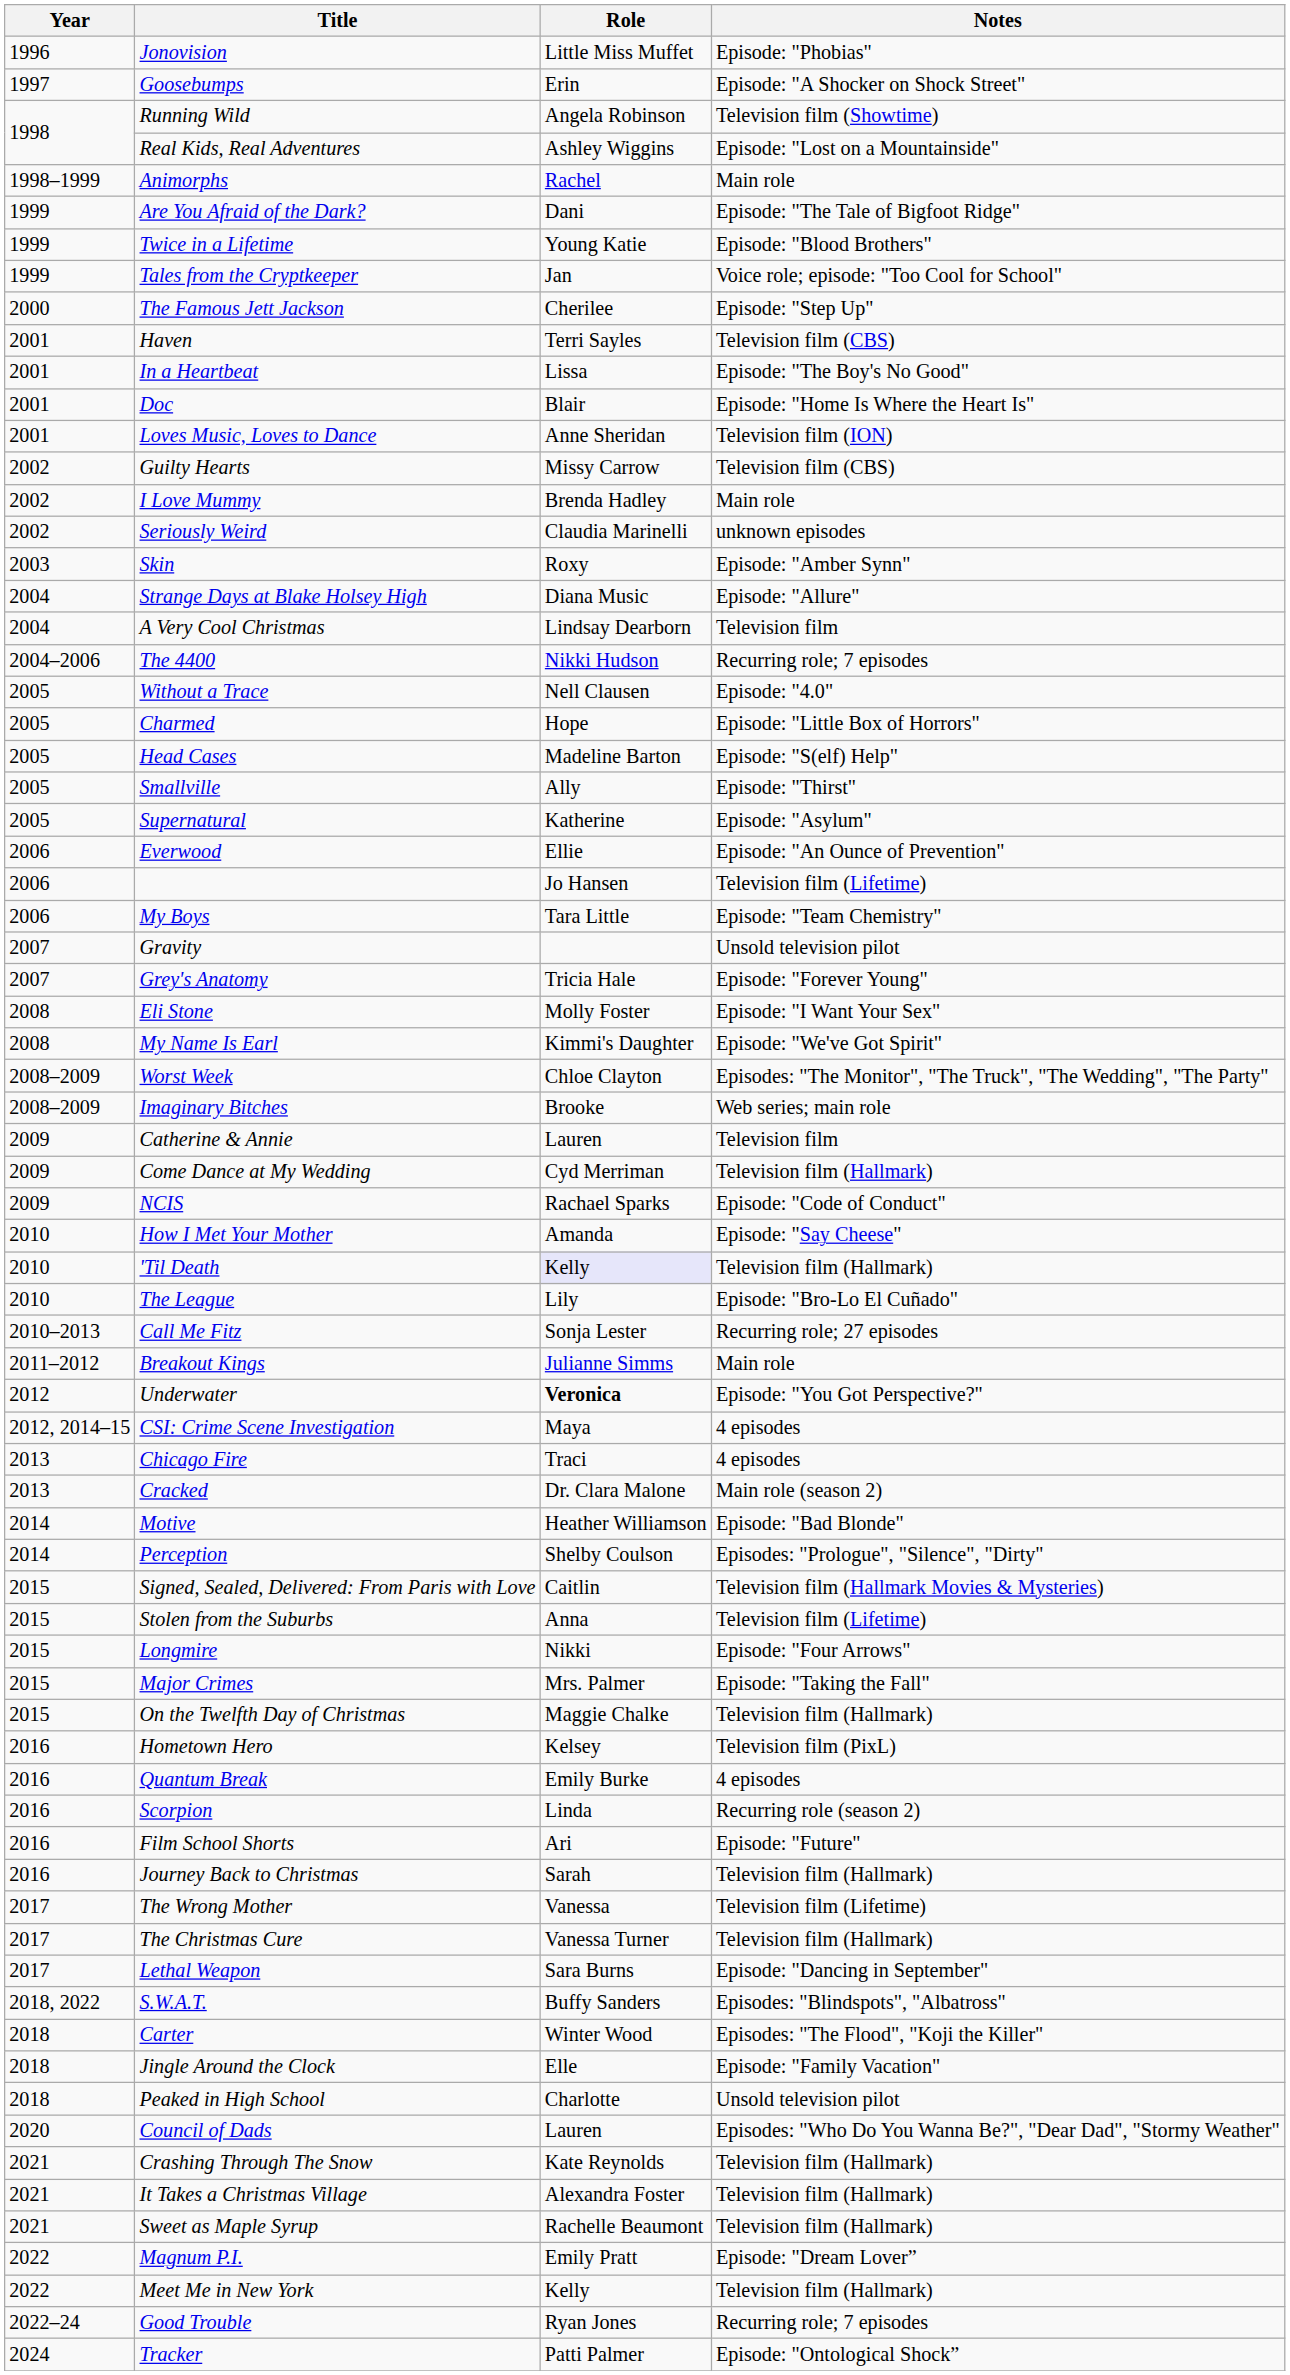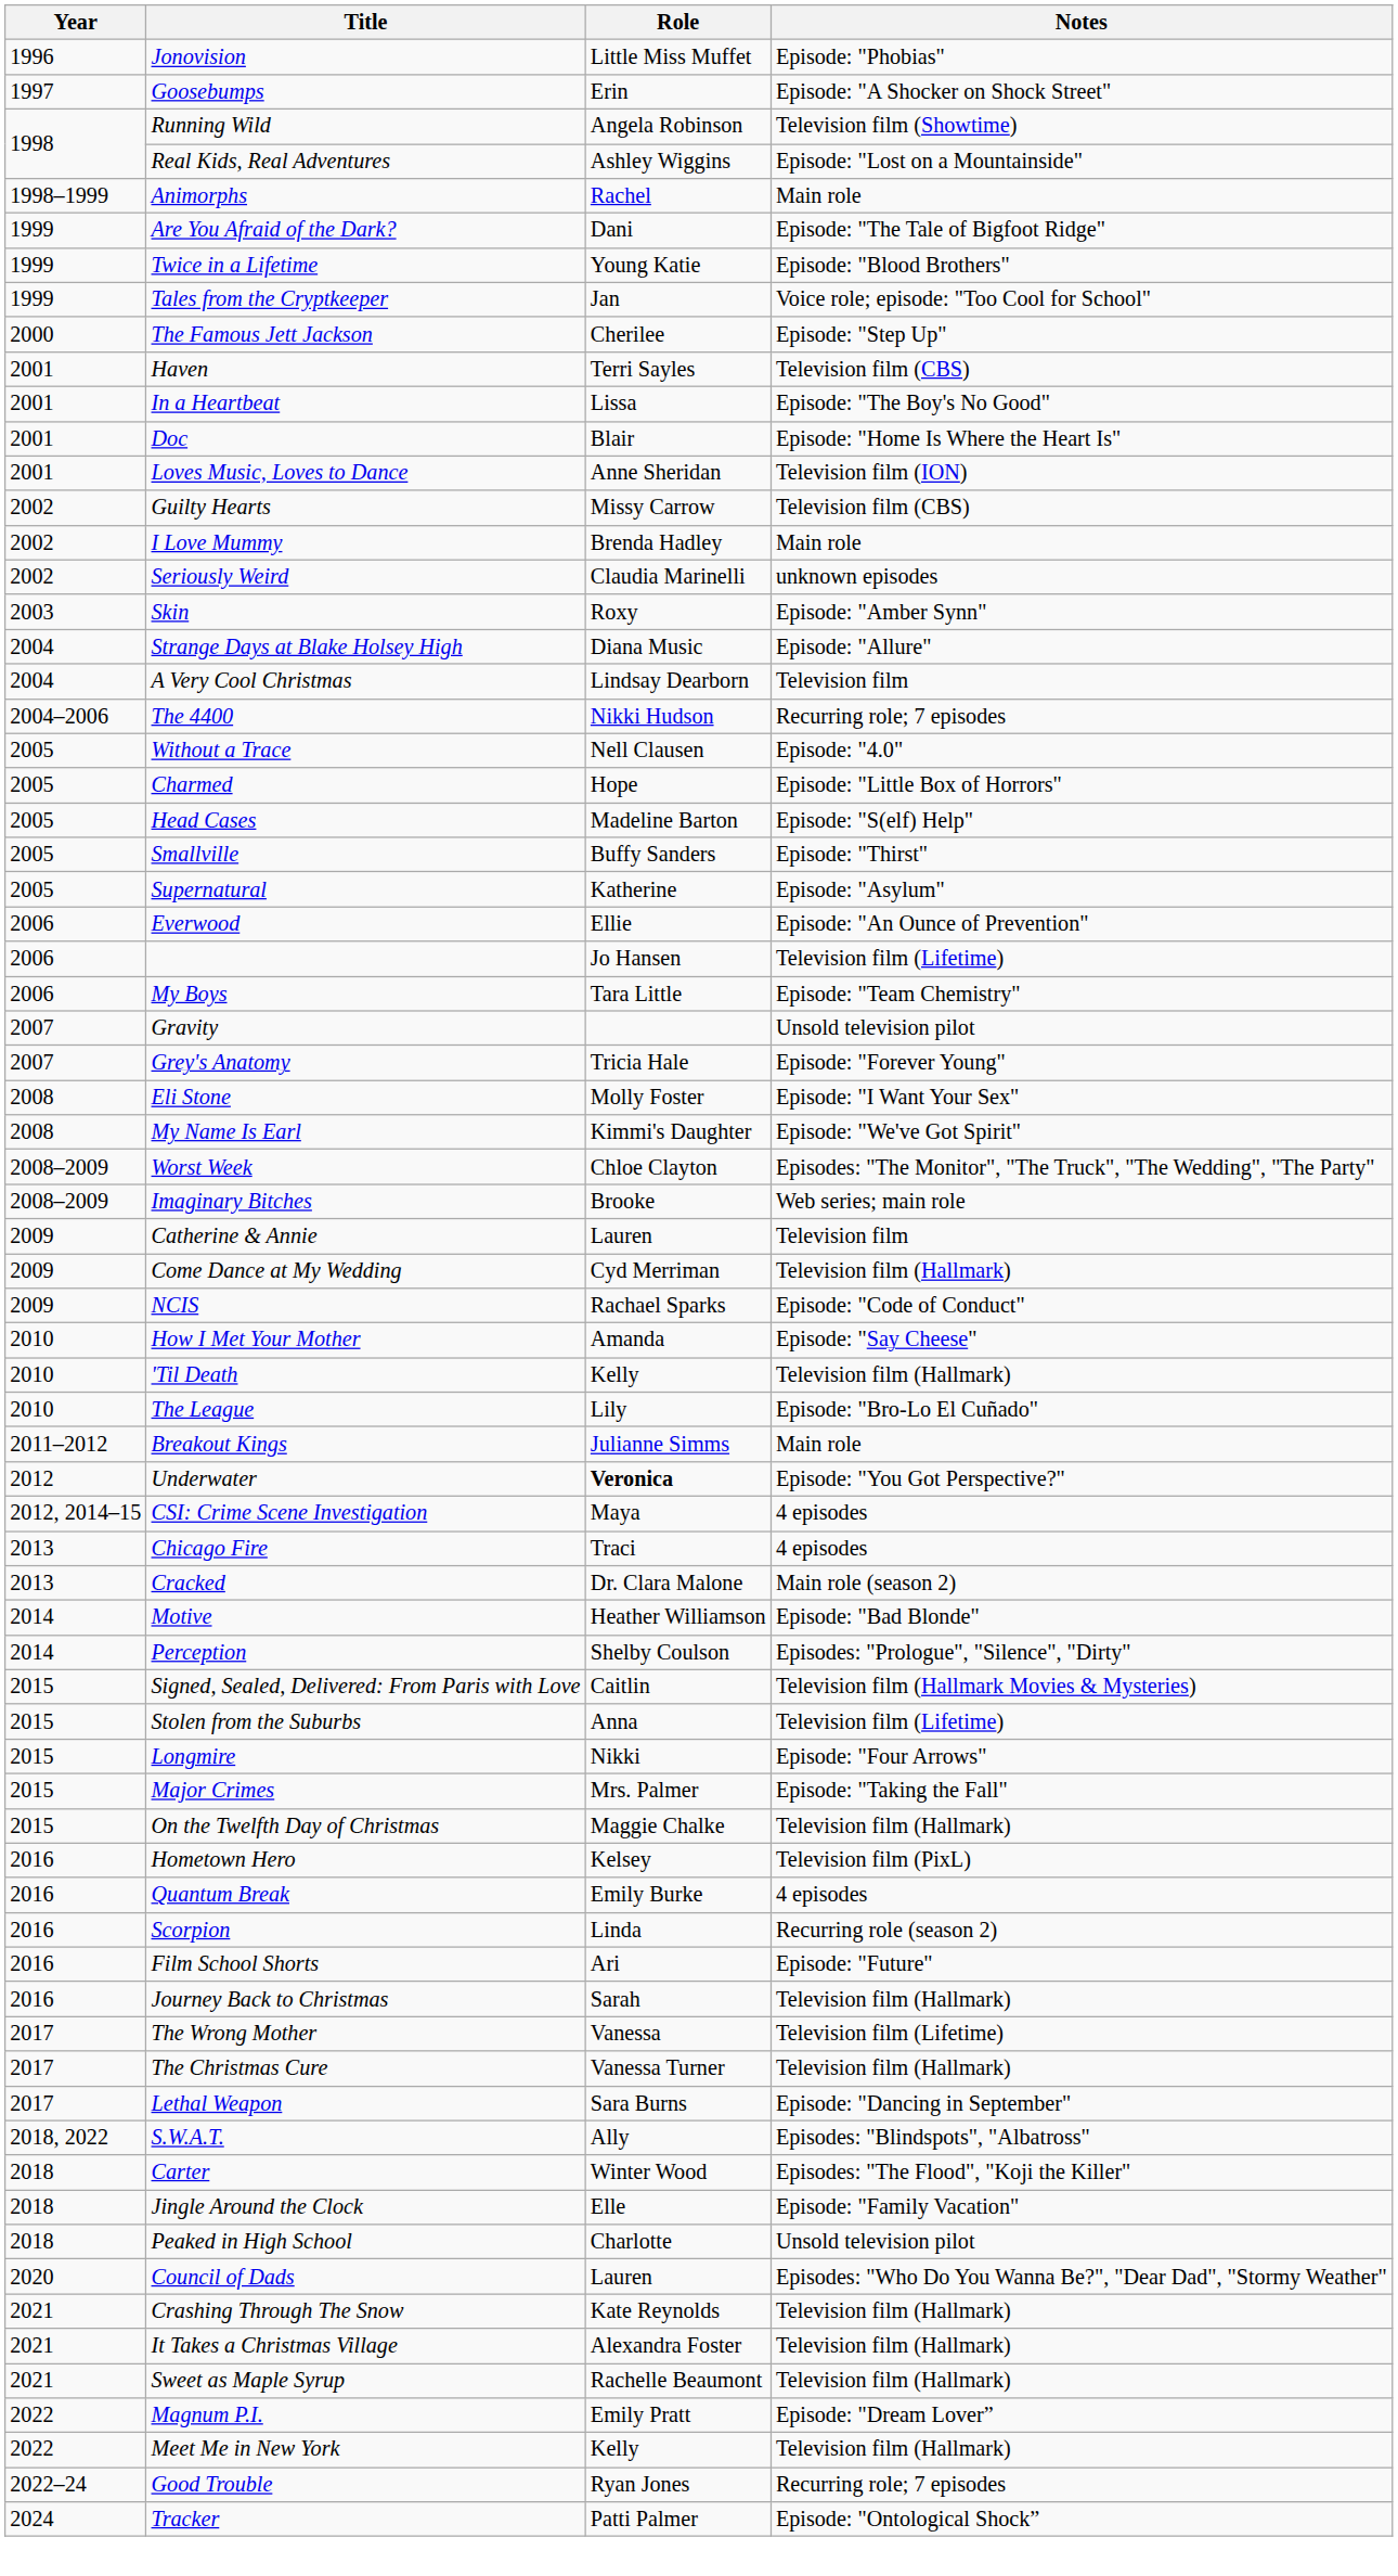 <table class="wikitable sortable">
 <tr>
 <th>Year</th>
 <th>Title</th>
 <th>Role</th>
 <th class="unsortable">Notes</th>
 </tr>
 <tr>
 <td>1996</td>
 <td><em><a href='#'>Jonovision</a></em></td>
 <td>Little Miss Muffet</td>
 <td>Episode: "Phobias"</td>
 </tr>
 <tr>
 <td>1997</td>
 <td><em><a href='#'>Goosebumps</a></em></td>
 <td>Erin</td>
 <td>Episode: "A Shocker on Shock Street"</td>
 </tr>
 <tr>
 <td rowspan="2">1998</td>
 <td><em>Running Wild</em></td>
 <td>Angela Robinson</td>
 <td>Television film (<a href='#'>Showtime</a>)</td>
 </tr>
 <tr>
 <td><em>Real Kids, Real Adventures</em></td>
 <td>Ashley Wiggins</td>
 <td>Episode: "Lost on a Mountainside"</td>
 </tr>
 <tr>
 <td>1998–1999</td>
 <td><em><a href='#'>Animorphs</a></em></td>
 <td><a href='#'>Rachel</a></td>
 <td>Main role</td>
 </tr>
 <tr>
 <td>1999</td>
 <td><em><a href='#'>Are You Afraid of the Dark?</a></em></td>
 <td>Dani</td>
 <td>Episode: "The Tale of Bigfoot Ridge"</td>
 </tr>
 <tr>
 <td>1999</td>
 <td><em><a href='#'>Twice in a Lifetime</a></em></td>
 <td>Young Katie</td>
 <td>Episode: "Blood Brothers"</td>
 </tr>
 <tr>
 <td>1999</td>
 <td><em><a href='#'>Tales from the Cryptkeeper</a></em></td>
 <td>Jan</td>
 <td>Voice role; episode: "Too Cool for School"</td>
 </tr>
 <tr>
 <td>2000</td>
 <td data-sort-value="Famous Jett Jackson, The"><em><a href='#'>The Famous Jett Jackson</a></em></td>
 <td>Cherilee</td>
 <td>Episode: "Step Up"</td>
 </tr>
 <tr>
 <td>2001</td>
 <td><em>Haven</em></td>
 <td>Terri Sayles</td>
 <td>Television film (<a href='#'>CBS</a>)</td>
 </tr>
 <tr>
 <td>2001</td>
 <td><em><a href='#'>In a Heartbeat</a></em></td>
 <td>Lissa</td>
 <td>Episode: "The Boy's No Good"</td>
 </tr>
 <tr>
 <td>2001</td>
 <td><em><a href='#'>Doc</a></em></td>
 <td>Blair</td>
 <td>Episode: "Home Is Where the Heart Is"</td>
 </tr>
 <tr>
 <td>2001</td>
 <td><em><a href='#'>Loves Music, Loves to Dance</a></em></td>
 <td>Anne Sheridan</td>
 <td>Television film (<a href='#'>ION</a>)</td>
 </tr>
 <tr>
 <td>2002</td>
 <td><em>Guilty Hearts</em></td>
 <td>Missy Carrow</td>
 <td>Television film (CBS)</td>
 </tr>
 <tr>
 <td>2002</td>
 <td><em><a href='#'>I Love Mummy</a></em></td>
 <td>Brenda Hadley</td>
 <td>Main role</td>
 </tr>
 <tr>
 <td>2002</td>
 <td><em><a href='#'>Seriously Weird</a></em></td>
 <td>Claudia Marinelli</td>
 <td>unknown episodes</td>
 </tr>
 <tr>
 <td>2003</td>
 <td><em><a href='#'>Skin</a></em></td>
 <td>Roxy</td>
 <td>Episode: "Amber Synn"</td>
 </tr>
 <tr>
 <td>2004</td>
 <td><em><a href='#'>Strange Days at Blake Holsey High</a></em></td>
 <td>Diana Music</td>
 <td>Episode: "Allure"</td>
 </tr>
 <tr>
 <td>2004</td>
 <td data-sort-value="Very Cool Christmas, A"><em>A Very Cool Christmas</em></td>
 <td>Lindsay Dearborn</td>
 <td>Television film</td>
 </tr>
 <tr>
 <td>2004–2006</td>
 <td data-sort-value="4400, The"><em><a href='#'>The 4400</a></em></td>
 <td><a href='#'>Nikki Hudson</a></td>
 <td>Recurring role; 7 episodes</td>
 </tr>
 <tr>
 <td>2005</td>
 <td><em><a href='#'>Without a Trace</a></em></td>
 <td>Nell Clausen</td>
 <td>Episode: "4.0"</td>
 </tr>
 <tr>
 <td>2005</td>
 <td><em><a href='#'>Charmed</a></em></td>
 <td>Hope</td>
 <td>Episode: "Little Box of Horrors"</td>
 </tr>
 <tr>
 <td>2005</td>
 <td><em><a href='#'>Head Cases</a></em></td>
 <td>Madeline Barton</td>
 <td>Episode: "S(elf) Help"</td>
 </tr>
 <tr>
 <td>2005</td>
 <td><em><a href='#'>Smallville</a></em></td>
-<td>Ally</td>
+<td>Buffy Sanders</td>
 <td>Episode: "Thirst"</td>
 </tr>
 <tr>
 <td>2005</td>
 <td><em><a href='#'>Supernatural</a></em></td>
 <td>Katherine</td>
 <td>Episode: "Asylum"</td>
 </tr>
 <tr>
 <td>2006</td>
 <td><em><a href='#'>Everwood</a></em></td>
 <td>Ellie</td>
 <td>Episode: "An Ounce of Prevention"</td>
 </tr>
 <tr>
 <td>2006</td>
 <td><em></em></td>
 <td>Jo Hansen</td>
 <td>Television film (<a href='#'>Lifetime</a>)</td>
 </tr>
 <tr>
 <td>2006</td>
 <td><em><a href='#'>My Boys</a></em></td>
 <td>Tara Little</td>
 <td>Episode: "Team Chemistry"</td>
 </tr>
 <tr>
 <td>2007</td>
 <td><em>Gravity</em></td>
 <td></td>
 <td>Unsold television pilot</td>
 </tr>
 <tr>
 <td>2007</td>
 <td><em><a href='#'>Grey's Anatomy</a></em></td>
 <td>Tricia Hale</td>
 <td>Episode: "Forever Young"</td>
 </tr>
 <tr>
 <td>2008</td>
 <td><em><a href='#'>Eli Stone</a></em></td>
 <td>Molly Foster</td>
 <td>Episode: "I Want Your Sex"</td>
 </tr>
 <tr>
 <td>2008</td>
 <td><em><a href='#'>My Name Is Earl</a></em></td>
 <td>Kimmi's Daughter</td>
 <td>Episode: "We've Got Spirit"</td>
 </tr>
 <tr>
 <td>2008–2009</td>
 <td><em><a href='#'>Worst Week</a></em></td>
 <td>Chloe Clayton</td>
 <td>Episodes: "The Monitor", "The Truck", "The Wedding", "The Party"</td>
 </tr>
 <tr>
 <td>2008–2009</td>
 <td><em><a href='#'>Imaginary Bitches</a></em></td>
 <td>Brooke</td>
 <td>Web series; main role</td>
 </tr>
 <tr>
 <td>2009</td>
 <td><em>Catherine & Annie</em></td>
 <td>Lauren</td>
 <td>Television film</td>
 </tr>
 <tr>
 <td>2009</td>
 <td><em>Come Dance at My Wedding</em></td>
 <td>Cyd Merriman</td>
 <td>Television film (<a href='#'>Hallmark</a>)</td>
 </tr>
 <tr>
 <td>2009</td>
 <td><em><a href='#'>NCIS</a></em></td>
 <td>Rachael Sparks</td>
 <td>Episode: "Code of Conduct"</td>
 </tr>
 <tr>
 <td>2010</td>
 <td><em><a href='#'>How I Met Your Mother</a></em></td>
 <td>Amanda</td>
 <td>Episode: "<a href='#'>Say Cheese</a>"</td>
 </tr>
 <tr>
 <td>2010</td>
 <td><em><a href='#'>'Til Death</a></em></td>
-<td style="background: lavender;">Kelly</td>
+<td>Kelly</td>
 <td>Television film (Hallmark)</td>
 </tr>
 <tr>
 <td>2010</td>
 <td data-sort-value="League, The"><em><a href='#'>The League</a></em></td>
 <td>Lily</td>
 <td>Episode: "Bro-Lo El Cuñado"</td>
-</tr>
-<tr>
-<td>2010–2013</td>
-<td><em><a href='#'>Call Me Fitz</a></em></td>
-<td>Sonja Lester</td>
-<td>Recurring role; 27 episodes</td>
 </tr>
 <tr>
 <td>2011–2012</td>
 <td><em><a href='#'>Breakout Kings</a></em></td>
 <td><a href='#'>Julianne Simms</a></td>
 <td>Main role</td>
 </tr>
 <tr>
 <td>2012</td>
 <td><em>Underwater</em></td>
 <td><strong>Veronica</strong></td>
 <td>Episode: "You Got Perspective?"</td>
 </tr>
 <tr>
 <td>2012, 2014–15</td>
 <td><em><a href='#'>CSI: Crime Scene Investigation</a></em></td>
 <td>Maya</td>
 <td>4 episodes</td>
 </tr>
 <tr>
 <td>2013</td>
 <td><em><a href='#'>Chicago Fire</a></em></td>
 <td>Traci</td>
 <td>4 episodes</td>
 </tr>
 <tr>
 <td>2013</td>
 <td><em><a href='#'>Cracked</a></em></td>
 <td>Dr. Clara Malone</td>
 <td>Main role (season 2)</td>
 </tr>
 <tr>
 <td>2014</td>
 <td><em><a href='#'>Motive</a></em></td>
 <td>Heather Williamson</td>
 <td>Episode: "Bad Blonde"</td>
 </tr>
 <tr>
 <td>2014</td>
 <td><em><a href='#'>Perception</a></em></td>
 <td>Shelby Coulson</td>
 <td>Episodes: "Prologue", "Silence", "Dirty"</td>
 </tr>
 <tr>
 <td>2015</td>
 <td><em>Signed, Sealed, Delivered: From Paris with Love</em></td>
 <td>Caitlin</td>
 <td>Television film (<a href='#'>Hallmark Movies & Mysteries</a>)</td>
 </tr>
 <tr>
 <td>2015</td>
 <td><em>Stolen from the Suburbs</em></td>
 <td>Anna</td>
 <td>Television film (<a href='#'>Lifetime</a>)</td>
 </tr>
 <tr>
 <td>2015</td>
 <td><em><a href='#'>Longmire</a></em></td>
 <td>Nikki</td>
 <td>Episode: "Four Arrows"</td>
 </tr>
 <tr>
 <td>2015</td>
 <td><em><a href='#'>Major Crimes</a></em></td>
 <td>Mrs. Palmer</td>
 <td>Episode: "Taking the Fall"</td>
 </tr>
 <tr>
 <td>2015</td>
 <td><em>On the Twelfth Day of Christmas</em></td>
 <td>Maggie Chalke</td>
 <td>Television film (Hallmark)</td>
 </tr>
 <tr>
 <td>2016</td>
 <td><em>Hometown Hero</em></td>
 <td>Kelsey</td>
 <td>Television film (PixL)</td>
 </tr>
 <tr>
 <td>2016</td>
 <td><em><a href='#'>Quantum Break</a></em></td>
 <td>Emily Burke</td>
 <td>4 episodes</td>
 </tr>
 <tr>
 <td>2016</td>
 <td><em><a href='#'>Scorpion</a></em></td>
 <td>Linda</td>
 <td>Recurring role (season 2)</td>
 </tr>
 <tr>
 <td>2016</td>
 <td><em>Film School Shorts</em></td>
 <td>Ari</td>
 <td>Episode: "Future"</td>
 </tr>
 <tr>
 <td>2016</td>
 <td><em>Journey Back to Christmas</em></td>
 <td>Sarah</td>
 <td>Television film (Hallmark)</td>
 </tr>
 <tr>
 <td>2017</td>
 <td data-sort-value="Wrong Mother, The"><em>The Wrong Mother</em></td>
 <td>Vanessa</td>
 <td>Television film (Lifetime)</td>
 </tr>
 <tr>
 <td>2017</td>
 <td data-sort-value="Christmas Cure, The"><em>The Christmas Cure</em></td>
 <td>Vanessa Turner</td>
 <td>Television film (Hallmark)</td>
 </tr>
 <tr>
 <td>2017</td>
 <td><em><a href='#'>Lethal Weapon</a></em></td>
 <td>Sara Burns</td>
 <td>Episode: "Dancing in September"</td>
 </tr>
 <tr>
 <td>2018, 2022</td>
 <td><em><a href='#'>S.W.A.T.</a></em></td>
-<td>Buffy Sanders</td>
+<td>Ally</td>
 <td>Episodes: "Blindspots", "Albatross"</td>
 </tr>
 <tr>
 <td>2018</td>
 <td><em><a href='#'>Carter</a></em></td>
 <td>Winter Wood</td>
 <td>Episodes: "The Flood", "Koji the Killer"</td>
 </tr>
 <tr>
 <td>2018</td>
 <td><em>Jingle Around the Clock</em></td>
 <td>Elle</td>
 <td>Episode: "Family Vacation"</td>
 </tr>
 <tr>
 <td>2018</td>
 <td><em>Peaked in High School</em></td>
 <td>Charlotte</td>
 <td>Unsold television pilot</td>
 </tr>
 <tr>
 <td>2020</td>
 <td><em><a href='#'>Council of Dads</a></em></td>
 <td>Lauren</td>
 <td>Episodes: "Who Do You Wanna Be?", "Dear Dad", "Stormy Weather"</td>
 </tr>
 <tr>
 <td>2021</td>
 <td><em>Crashing Through The Snow</em></td>
 <td>Kate Reynolds</td>
 <td>Television film (Hallmark)</td>
 </tr>
 <tr>
 <td>2021</td>
 <td><em>It Takes a Christmas Village</em></td>
 <td>Alexandra Foster</td>
 <td>Television film (Hallmark)</td>
 </tr>
 <tr>
 <td>2021</td>
 <td><em>Sweet as Maple Syrup</em></td>
 <td>Rachelle Beaumont</td>
 <td>Television film (Hallmark)</td>
 </tr>
 <tr>
 <td>2022</td>
 <td><em><a href='#'>Magnum P.I.</a></em></td>
 <td>Emily Pratt</td>
 <td>Episode: "Dream Lover”</td>
 </tr>
 <tr>
 <td>2022</td>
 <td><em>Meet Me in New York</em></td>
 <td>Kelly</td>
 <td>Television film (Hallmark)</td>
 </tr>
 <tr>
 <td>2022–24</td>
 <td><em><a href='#'>Good Trouble</a></em></td>
 <td>Ryan Jones</td>
 <td>Recurring role; 7 episodes</td>
 </tr>
 <tr>
 <td>2024</td>
 <td><em><a href='#'>Tracker</a></em></td>
 <td>Patti Palmer</td>
 <td>Episode: "Ontological Shock”</td>
 </tr>
 </table>
